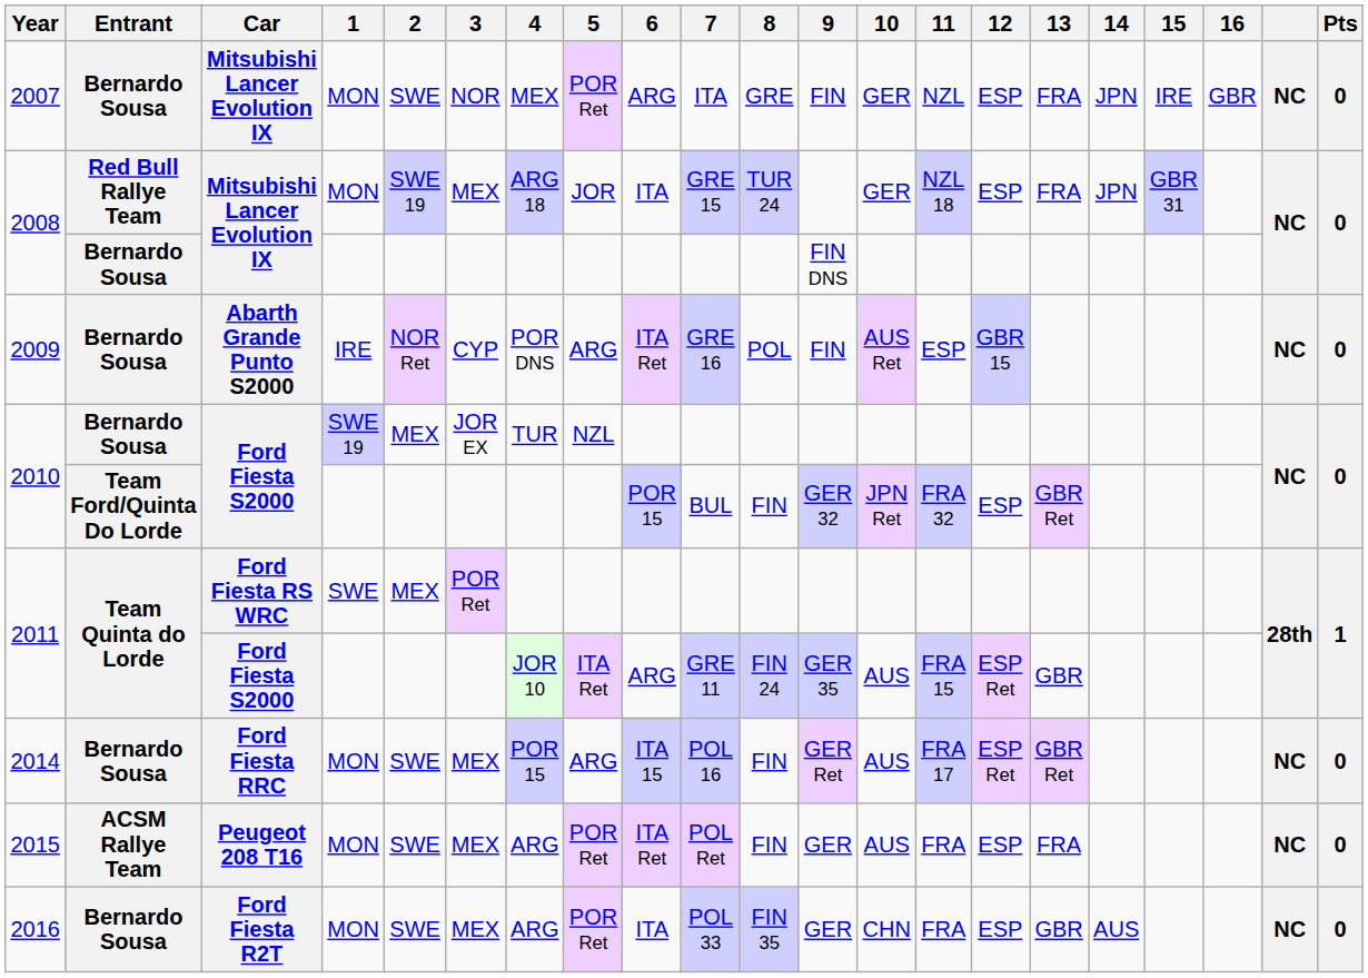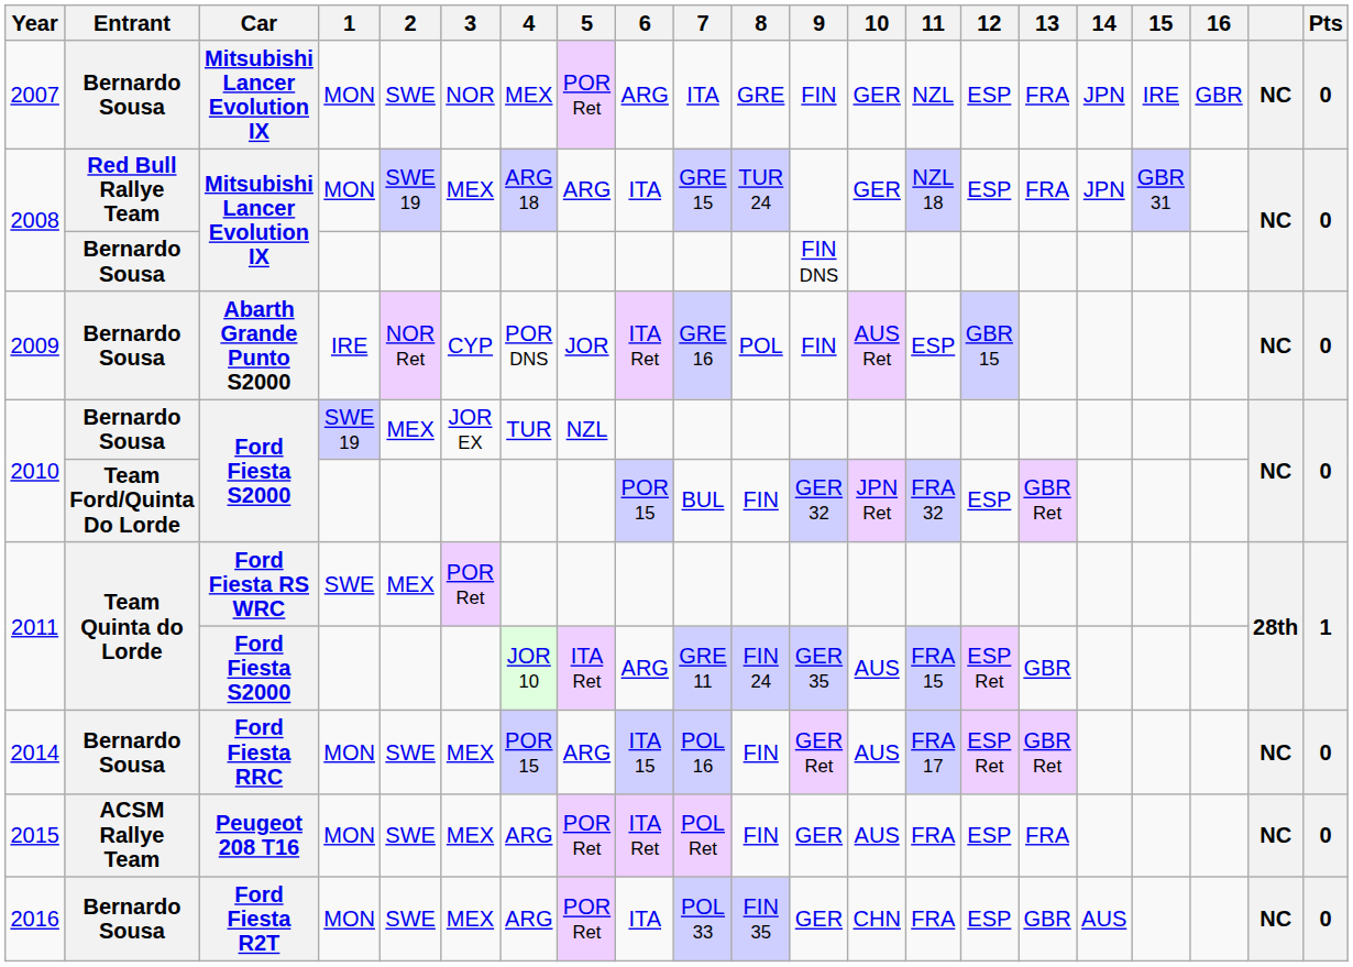 <table class="wikitable" border="1" style="text-align:center; font-size:90%;">
 <tr>
 <th>Year</th>
 <th>Entrant</th>
 <th>Car</th>
 <th>1</th>
 <th>2</th>
 <th>3</th>
 <th>4</th>
 <th>5</th>
 <th>6</th>
 <th>7</th>
 <th>8</th>
 <th>9</th>
 <th>10</th>
 <th>11</th>
 <th>12</th>
 <th>13</th>
 <th>14</th>
 <th>15</th>
 <th>16</th>
 <th></th>
 <th>Pts</th>
 </tr>
 <tr>
 <td><a href='#'>2007</a></td>
 <th>Bernardo Sousa</th>
 <th><a href='#'>Mitsubishi Lancer Evolution IX</a></th>
 <td><a href='#'>MON</a></td>
 <td><a href='#'>SWE</a></td>
 <td><a href='#'>NOR</a></td>
 <td><a href='#'>MEX</a></td>
 <td style="background:#EFCFFF;"><a href='#'>POR</a><br><small>Ret</small></td>
 <td><a href='#'>ARG</a></td>
 <td><a href='#'>ITA</a></td>
 <td><a href='#'>GRE</a></td>
 <td><a href='#'>FIN</a></td>
 <td><a href='#'>GER</a></td>
 <td><a href='#'>NZL</a></td>
 <td><a href='#'>ESP</a></td>
 <td><a href='#'>FRA</a></td>
 <td><a href='#'>JPN</a></td>
 <td><a href='#'>IRE</a></td>
 <td><a href='#'>GBR</a></td>
 <th>NC</th>
 <th>0</th>
 </tr>
 <tr>
 <td rowspan=2><a href='#'>2008</a></td>
 <th><a href='#'>Red Bull</a> Rallye Team</th>
 <th rowspan=2><a href='#'>Mitsubishi Lancer Evolution IX</a></th>
 <td><a href='#'>MON</a></td>
 <td style="background:#CFCFFF;"><a href='#'>SWE</a><br><small>19</small></td>
 <td><a href='#'>MEX</a></td>
 <td style="background:#CFCFFF;"><a href='#'>ARG</a><br><small>18</small></td>
-<td><a href='#'>JOR</a></td>
+<td><a href='#'>ARG</a></td>
 <td><a href='#'>ITA</a></td>
 <td style="background:#CFCFFF;"><a href='#'>GRE</a><br><small>15</small></td>
 <td style="background:#CFCFFF;"><a href='#'>TUR</a><br><small>24</small></td>
 <td></td>
 <td><a href='#'>GER</a></td>
 <td style="background:#CFCFFF;"><a href='#'>NZL</a><br><small>18</small></td>
 <td><a href='#'>ESP</a></td>
 <td><a href='#'>FRA</a></td>
 <td><a href='#'>JPN</a></td>
 <td style="background:#CFCFFF;"><a href='#'>GBR</a><br><small>31</small></td>
 <td></td>
 <th rowspan=2>NC</th>
 <th rowspan=2>0</th>
 </tr>
 <tr>
 <th>Bernardo Sousa</th>
 <td></td>
 <td></td>
 <td></td>
 <td></td>
 <td></td>
 <td></td>
 <td></td>
 <td></td>
 <td><a href='#'>FIN</a><br><small>DNS</small></td>
 <td></td>
 <td></td>
 <td></td>
 <td></td>
 <td></td>
 <td></td>
 <td></td>
 </tr>
 <tr>
 <td><a href='#'>2009</a></td>
 <th>Bernardo Sousa</th>
 <th><a href='#'>Abarth Grande Punto</a> S2000</th>
 <td><a href='#'>IRE</a></td>
 <td style="background:#EFCFFF;"><a href='#'>NOR</a><br><small>Ret</small></td>
 <td><a href='#'>CYP</a></td>
 <td><a href='#'>POR</a><br><small>DNS</small></td>
-<td><a href='#'>ARG</a></td>
+<td><a href='#'>JOR</a></td>
 <td style="background:#EFCFFF;"><a href='#'>ITA</a><br><small>Ret</small></td>
 <td style="background:#CFCFFF;"><a href='#'>GRE</a><br><small>16</small></td>
 <td><a href='#'>POL</a></td>
 <td><a href='#'>FIN</a></td>
 <td style="background:#EFCFFF;"><a href='#'>AUS</a><br><small>Ret</small></td>
 <td><a href='#'>ESP</a></td>
 <td style="background:#CFCFFF;"><a href='#'>GBR</a><br><small>15</small></td>
 <td></td>
 <td></td>
 <td></td>
 <td></td>
 <th>NC</th>
 <th>0</th>
 </tr>
 <tr>
 <td rowspan=2><a href='#'>2010</a></td>
 <th>Bernardo Sousa</th>
 <th rowspan=2><a href='#'>Ford Fiesta S2000</a></th>
 <td style="background:#CFCFFF;"><a href='#'>SWE</a><br><small>19</small></td>
 <td><a href='#'>MEX</a></td>
 <td><a href='#'>JOR</a><br><small>EX</small></td>
 <td><a href='#'>TUR</a></td>
 <td><a href='#'>NZL</a></td>
 <td></td>
 <td></td>
 <td></td>
 <td></td>
 <td></td>
 <td></td>
 <td></td>
 <td></td>
 <td></td>
 <td></td>
 <td></td>
 <th rowspan=2>NC</th>
 <th rowspan=2>0</th>
 </tr>
 <tr>
 <th>Team Ford/Quinta Do Lorde</th>
 <td></td>
 <td></td>
 <td></td>
 <td></td>
 <td></td>
 <td style="background:#CFCFFF;"><a href='#'>POR</a><br><small>15</small></td>
 <td><a href='#'>BUL</a></td>
 <td><a href='#'>FIN</a></td>
 <td style="background:#CFCFFF;"><a href='#'>GER</a><br><small>32</small></td>
 <td style="background:#EFCFFF;"><a href='#'>JPN</a><br><small>Ret</small></td>
 <td style="background:#CFCFFF;"><a href='#'>FRA</a><br><small>32</small></td>
 <td><a href='#'>ESP</a></td>
 <td style="background:#EFCFFF;"><a href='#'>GBR</a><br><small>Ret</small></td>
 <td></td>
 <td></td>
 <td></td>
 </tr>
 <tr>
 <td rowspan=2><a href='#'>2011</a></td>
 <th rowspan=2>Team Quinta do Lorde</th>
 <th><a href='#'>Ford Fiesta RS WRC</a></th>
 <td><a href='#'>SWE</a></td>
 <td><a href='#'>MEX</a></td>
 <td style="background:#EFCFFF;"><a href='#'>POR</a><br><small>Ret</small></td>
 <td></td>
 <td></td>
 <td></td>
 <td></td>
 <td></td>
 <td></td>
 <td></td>
 <td></td>
 <td></td>
 <td></td>
 <td></td>
 <td></td>
 <td></td>
 <th rowspan=2>28th</th>
 <th rowspan=2>1</th>
 </tr>
 <tr>
 <th><a href='#'>Ford Fiesta S2000</a></th>
 <td></td>
 <td></td>
 <td></td>
 <td style="background:#DFFFDF;"><a href='#'>JOR</a><br><small>10</small></td>
 <td style="background:#EFCFFF;"><a href='#'>ITA</a><br><small>Ret</small></td>
 <td><a href='#'>ARG</a></td>
 <td style="background:#CFCFFF;"><a href='#'>GRE</a><br><small>11</small></td>
 <td style="background:#CFCFFF;"><a href='#'>FIN</a><br><small>24</small></td>
 <td style="background:#CFCFFF;"><a href='#'>GER</a><br><small>35</small></td>
 <td><a href='#'>AUS</a></td>
 <td style="background:#CFCFFF;"><a href='#'>FRA</a><br><small>15</small></td>
 <td style="background:#EFCFFF;"><a href='#'>ESP</a><br><small>Ret</small></td>
 <td><a href='#'>GBR</a></td>
 <td></td>
 <td></td>
 <td></td>
 </tr>
 <tr>
 <td><a href='#'>2014</a></td>
 <th>Bernardo Sousa</th>
 <th><a href='#'>Ford Fiesta RRC</a></th>
 <td><a href='#'>MON</a></td>
 <td><a href='#'>SWE</a></td>
 <td><a href='#'>MEX</a></td>
 <td style="background:#CFCFFF;"><a href='#'>POR</a><br><small>15</small></td>
 <td><a href='#'>ARG</a></td>
 <td style="background:#CFCFFF;"><a href='#'>ITA</a><br><small>15</small></td>
 <td style="background:#CFCFFF;"><a href='#'>POL</a><br><small>16</small></td>
 <td><a href='#'>FIN</a></td>
 <td style="background:#EFCFFF;"><a href='#'>GER</a><br><small>Ret</small></td>
 <td><a href='#'>AUS</a></td>
 <td style="background:#CFCFFF;"><a href='#'>FRA</a><br><small>17</small></td>
 <td style="background:#EFCFFF;"><a href='#'>ESP</a><br><small>Ret</small></td>
 <td style="background:#EFCFFF;"><a href='#'>GBR</a><br><small>Ret</small></td>
 <td></td>
 <td></td>
 <td></td>
 <th>NC</th>
 <th>0</th>
 </tr>
 <tr>
 <td><a href='#'>2015</a></td>
 <th>ACSM Rallye Team</th>
 <th><a href='#'>Peugeot 208 T16</a></th>
 <td><a href='#'>MON</a></td>
 <td><a href='#'>SWE</a></td>
 <td><a href='#'>MEX</a></td>
 <td><a href='#'>ARG</a></td>
 <td style="background:#EFCFFF;"><a href='#'>POR</a><br><small>Ret</small></td>
 <td style="background:#EFCFFF;"><a href='#'>ITA</a><br><small>Ret</small></td>
 <td style="background:#EFCFFF;"><a href='#'>POL</a><br><small>Ret</small></td>
 <td><a href='#'>FIN</a></td>
 <td><a href='#'>GER</a></td>
 <td><a href='#'>AUS</a></td>
 <td><a href='#'>FRA</a></td>
 <td><a href='#'>ESP</a></td>
 <td><a href='#'>FRA</a></td>
 <td></td>
 <td></td>
 <td></td>
 <th>NC</th>
 <th>0</th>
 </tr>
 <tr>
 <td><a href='#'>2016</a></td>
 <th>Bernardo Sousa</th>
 <th><a href='#'>Ford Fiesta R2T</a></th>
 <td><a href='#'>MON</a></td>
 <td><a href='#'>SWE</a></td>
 <td><a href='#'>MEX</a></td>
 <td><a href='#'>ARG</a></td>
 <td style="background:#EFCFFF;"><a href='#'>POR</a><br><small>Ret</small></td>
 <td><a href='#'>ITA</a></td>
 <td style="background:#CFCFFF;"><a href='#'>POL</a><br><small>33</small></td>
 <td style="background:#CFCFFF;"><a href='#'>FIN</a><br><small>35</small></td>
 <td><a href='#'>GER</a></td>
 <td><a href='#'>CHN</a></td>
 <td><a href='#'>FRA</a></td>
 <td><a href='#'>ESP</a></td>
 <td><a href='#'>GBR</a></td>
 <td><a href='#'>AUS</a></td>
 <td></td>
 <td></td>
 <th>NC</th>
 <th>0</th>
 </tr>
 </table>
